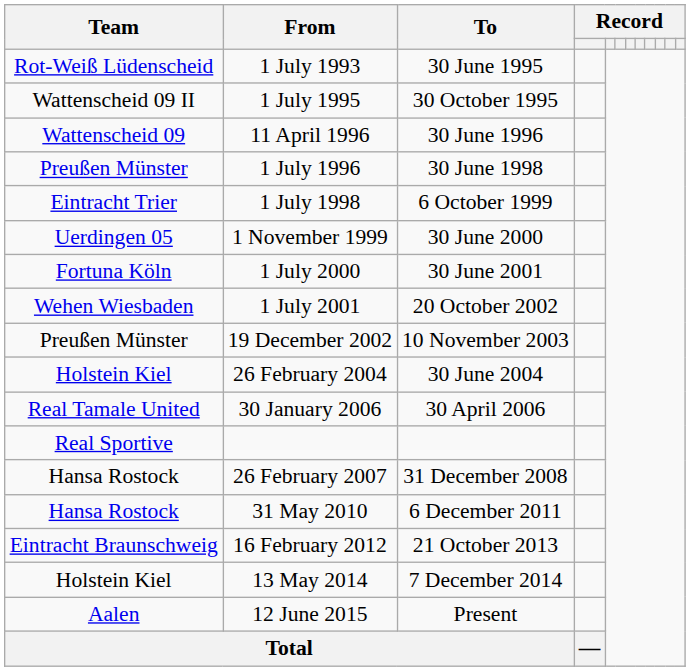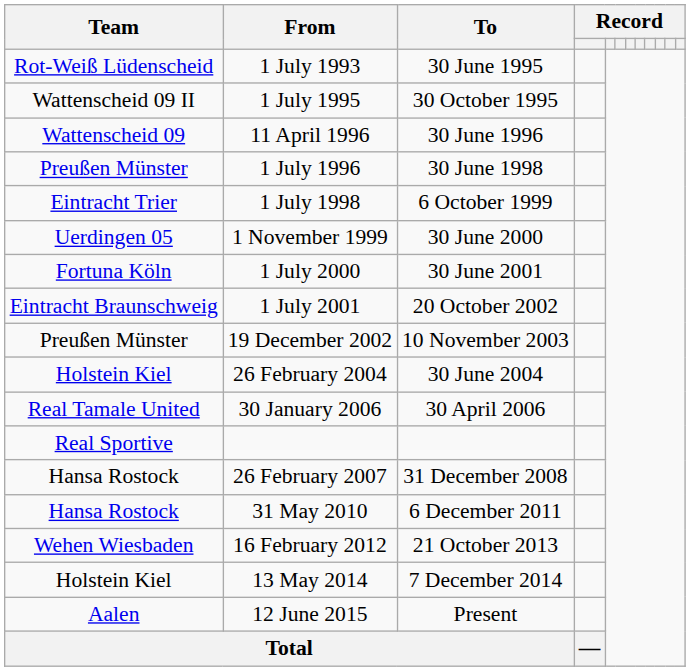 <table class="wikitable" style="text-align: center">
 <tr>
 <th rowspan="2">Team</th>
 <th rowspan="2">From</th>
 <th rowspan="2">To</th>
 <th colspan="9">Record</th>
 </tr>
 <tr>
 <th></th>
 <th></th>
 <th></th>
 <th></th>
 <th></th>
 <th></th>
 <th></th>
 <th></th>
 <th></th>
 </tr>
 <tr>
 <td><a href='#'>Rot-Weiß Lüdenscheid</a></td>
 <td>1 July 1993</td>
 <td>30 June 1995<br></td>
 <td></td>
 </tr>
 <tr>
 <td>Wattenscheid 09 II</td>
 <td>1 July 1995</td>
 <td>30 October 1995<br></td>
 <td></td>
 </tr>
 <tr>
 <td><a href='#'>Wattenscheid 09</a></td>
 <td>11 April 1996</td>
 <td>30 June 1996<br></td>
 <td></td>
 </tr>
 <tr>
 <td><a href='#'>Preußen Münster</a></td>
 <td>1 July 1996</td>
 <td>30 June 1998<br></td>
 <td></td>
 </tr>
 <tr>
 <td><a href='#'>Eintracht Trier</a></td>
 <td>1 July 1998</td>
 <td>6 October 1999<br></td>
 <td></td>
 </tr>
 <tr>
 <td><a href='#'>Uerdingen 05</a></td>
 <td>1 November 1999</td>
 <td>30 June 2000<br></td>
 <td></td>
 </tr>
 <tr>
 <td><a href='#'>Fortuna Köln</a></td>
 <td>1 July 2000</td>
 <td>30 June 2001<br></td>
 <td></td>
 </tr>
 <tr>
-<td><a href='#'>Wehen Wiesbaden</a></td>
+<td><a href='#'>Eintracht Braunschweig</a></td>
 <td>1 July 2001</td>
 <td>20 October 2002<br></td>
 <td></td>
 </tr>
 <tr>
 <td>Preußen Münster</td>
 <td>19 December 2002</td>
 <td>10 November 2003<br></td>
 <td></td>
 </tr>
 <tr>
 <td><a href='#'>Holstein Kiel</a></td>
 <td>26 February 2004</td>
 <td>30 June 2004<br></td>
 <td></td>
 </tr>
 <tr>
 <td><a href='#'>Real Tamale United</a></td>
 <td>30 January 2006</td>
 <td>30 April 2006<br></td>
 <td></td>
 </tr>
 <tr>
 <td><a href='#'>Real Sportive</a></td>
 <td></td>
 <td><br></td>
 <td></td>
 </tr>
 <tr>
 <td>Hansa Rostock</td>
 <td>26 February 2007</td>
 <td>31 December 2008<br></td>
 <td></td>
 </tr>
 <tr>
 <td><a href='#'>Hansa Rostock</a></td>
 <td>31 May 2010</td>
 <td>6 December 2011<br></td>
 <td></td>
 </tr>
 <tr>
-<td><a href='#'>Eintracht Braunschweig</a></td>
+<td><a href='#'>Wehen Wiesbaden</a></td>
 <td>16 February 2012</td>
 <td>21 October 2013<br> </td>
 <td></td>
 </tr>
 <tr>
 <td>Holstein Kiel</td>
 <td>13 May 2014</td>
 <td>7 December 2014<br></td>
 <td></td>
 </tr>
 <tr>
 <td><a href='#'>Aalen</a></td>
 <td>12 June 2015</td>
 <td>Present<br></td>
 <td></td>
 </tr>
 <tr>
 <th colspan="3">Total<br></th>
 <th>—</th>
 </tr>
 </table>
